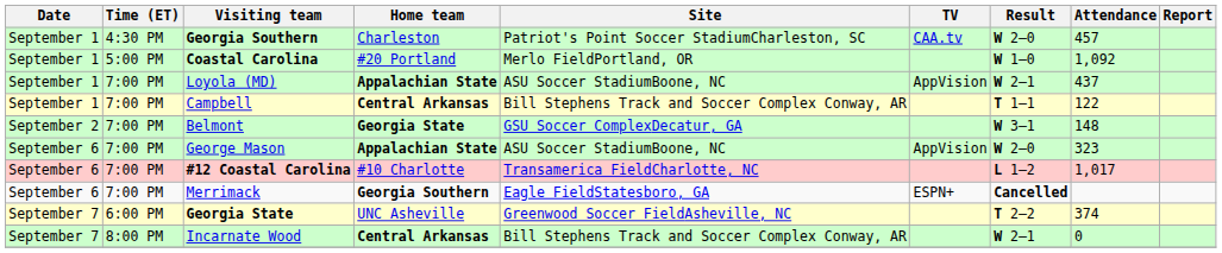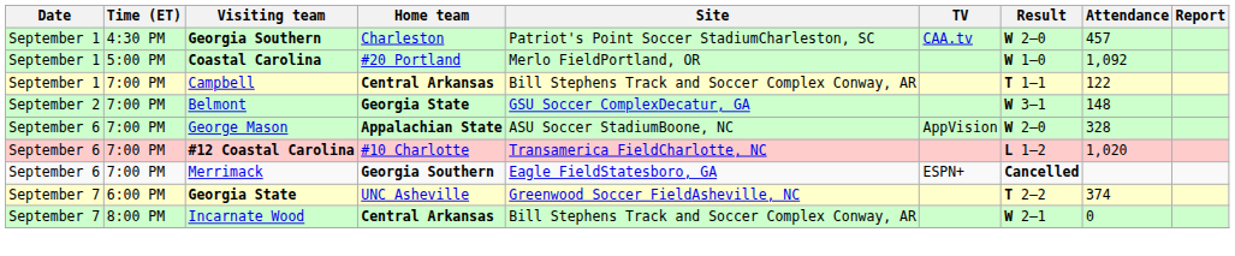 <table class="wikitable" style="font-size:95%;">
 <tr>
 <th>Date</th>
 <th>Time (ET)</th>
 <th>Visiting team</th>
 <th>Home team</th>
 <th>Site</th>
 <th>TV</th>
 <th>Result</th>
 <th>Attendance</th>
 <th>Report</th>
 </tr>
 <tr bgcolor="#cfc">
 <td>September 1</td>
 <td>4:30 PM</td>
 <td><strong>Georgia Southern</strong></td>
 <td><a href='#'>Charleston</a></td>
 <td>Patriot's Point Soccer StadiumCharleston, SC</td>
 <td><a href='#'>CAA.tv</a></td>
 <td><strong>W</strong> 2–0</td>
 <td>457</td>
 <td></td>
 </tr>
 <tr bgcolor="#cfc">
 <td>September 1</td>
 <td>5:00 PM</td>
 <td><strong>Coastal Carolina</strong></td>
 <td><a href='#'>#20 Portland</a></td>
 <td>Merlo FieldPortland, OR</td>
 <td></td>
 <td><strong>W</strong> 1–0</td>
 <td>1,092</td>
 <td></td>
 </tr>
-<tr bgcolor="#cfc">
-<td>September 1</td>
-<td>7:00 PM</td>
-<td><a href='#'>Loyola (MD)</a></td>
-<td><strong>Appalachian State</strong></td>
-<td>ASU Soccer StadiumBoone, NC</td>
-<td>AppVision</td>
-<td><strong>W</strong> 2–1</td>
-<td>437</td>
-<td></td>
-</tr>
 <tr style="background:#ffc;">
 <td>September 1</td>
 <td>7:00 PM</td>
 <td><a href='#'>Campbell</a></td>
 <td><strong>Central Arkansas</strong></td>
 <td>Bill Stephens Track and Soccer Complex Conway, AR</td>
 <td></td>
 <td><strong>T</strong> 1–1 </td>
 <td>122</td>
 <td></td>
 </tr>
 <tr bgcolor="#cfc">
 <td>September 2</td>
 <td>7:00 PM</td>
 <td><a href='#'>Belmont</a></td>
 <td><strong>Georgia State</strong></td>
 <td><a href='#'>GSU Soccer Complex</a><a href='#'>Decatur, GA</a></td>
 <td></td>
 <td><strong>W</strong> 3–1</td>
 <td>148</td>
 <td></td>
 </tr>
 <tr bgcolor="#cfc">
 <td>September 6</td>
 <td>7:00 PM</td>
 <td><a href='#'>George Mason</a></td>
 <td><strong>Appalachian State</strong></td>
 <td>ASU Soccer StadiumBoone, NC</td>
 <td>AppVision</td>
 <td><strong>W</strong> 2–0</td>
-<td>323</td>
+<td>328</td>
 <td></td>
 </tr>
 <tr bgcolor="#fcc">
 <td>September 6</td>
 <td>7:00 PM</td>
 <td><strong>#12 Coastal Carolina</strong></td>
 <td><a href='#'>#10 Charlotte</a></td>
 <td><a href='#'>Transamerica Field</a><a href='#'>Charlotte, NC</a></td>
 <td></td>
 <td><strong>L</strong> 1–2</td>
-<td>1,017</td>
+<td>1,020</td>
 <td></td>
 </tr>
 <tr>
 <td>September 6</td>
 <td>7:00 PM</td>
 <td><a href='#'>Merrimack</a></td>
 <td><strong>Georgia Southern</strong></td>
 <td><a href='#'>Eagle Field</a><a href='#'>Statesboro, GA</a></td>
 <td>ESPN+</td>
 <td><strong>Cancelled</strong></td>
 <td></td>
 <td></td>
 </tr>
 <tr style="background:#ffc;">
 <td>September 7</td>
 <td>6:00 PM</td>
 <td><strong>Georgia State</strong></td>
 <td><a href='#'>UNC Asheville</a></td>
 <td><a href='#'>Greenwood Soccer Field</a><a href='#'>Asheville, NC</a></td>
 <td></td>
 <td><strong>T</strong> 2–2 </td>
 <td>374</td>
 <td></td>
 </tr>
 <tr bgcolor="#cfc">
 <td>September 7</td>
 <td>8:00 PM</td>
 <td><a href='#'>Incarnate Wood</a></td>
 <td><strong>Central Arkansas</strong></td>
 <td>Bill Stephens Track and Soccer Complex Conway, AR</td>
 <td></td>
 <td><strong>W</strong> 2–1</td>
 <td>0</td>
 <td></td>
 </tr>
 <tr>
 </tr>
 </table>
